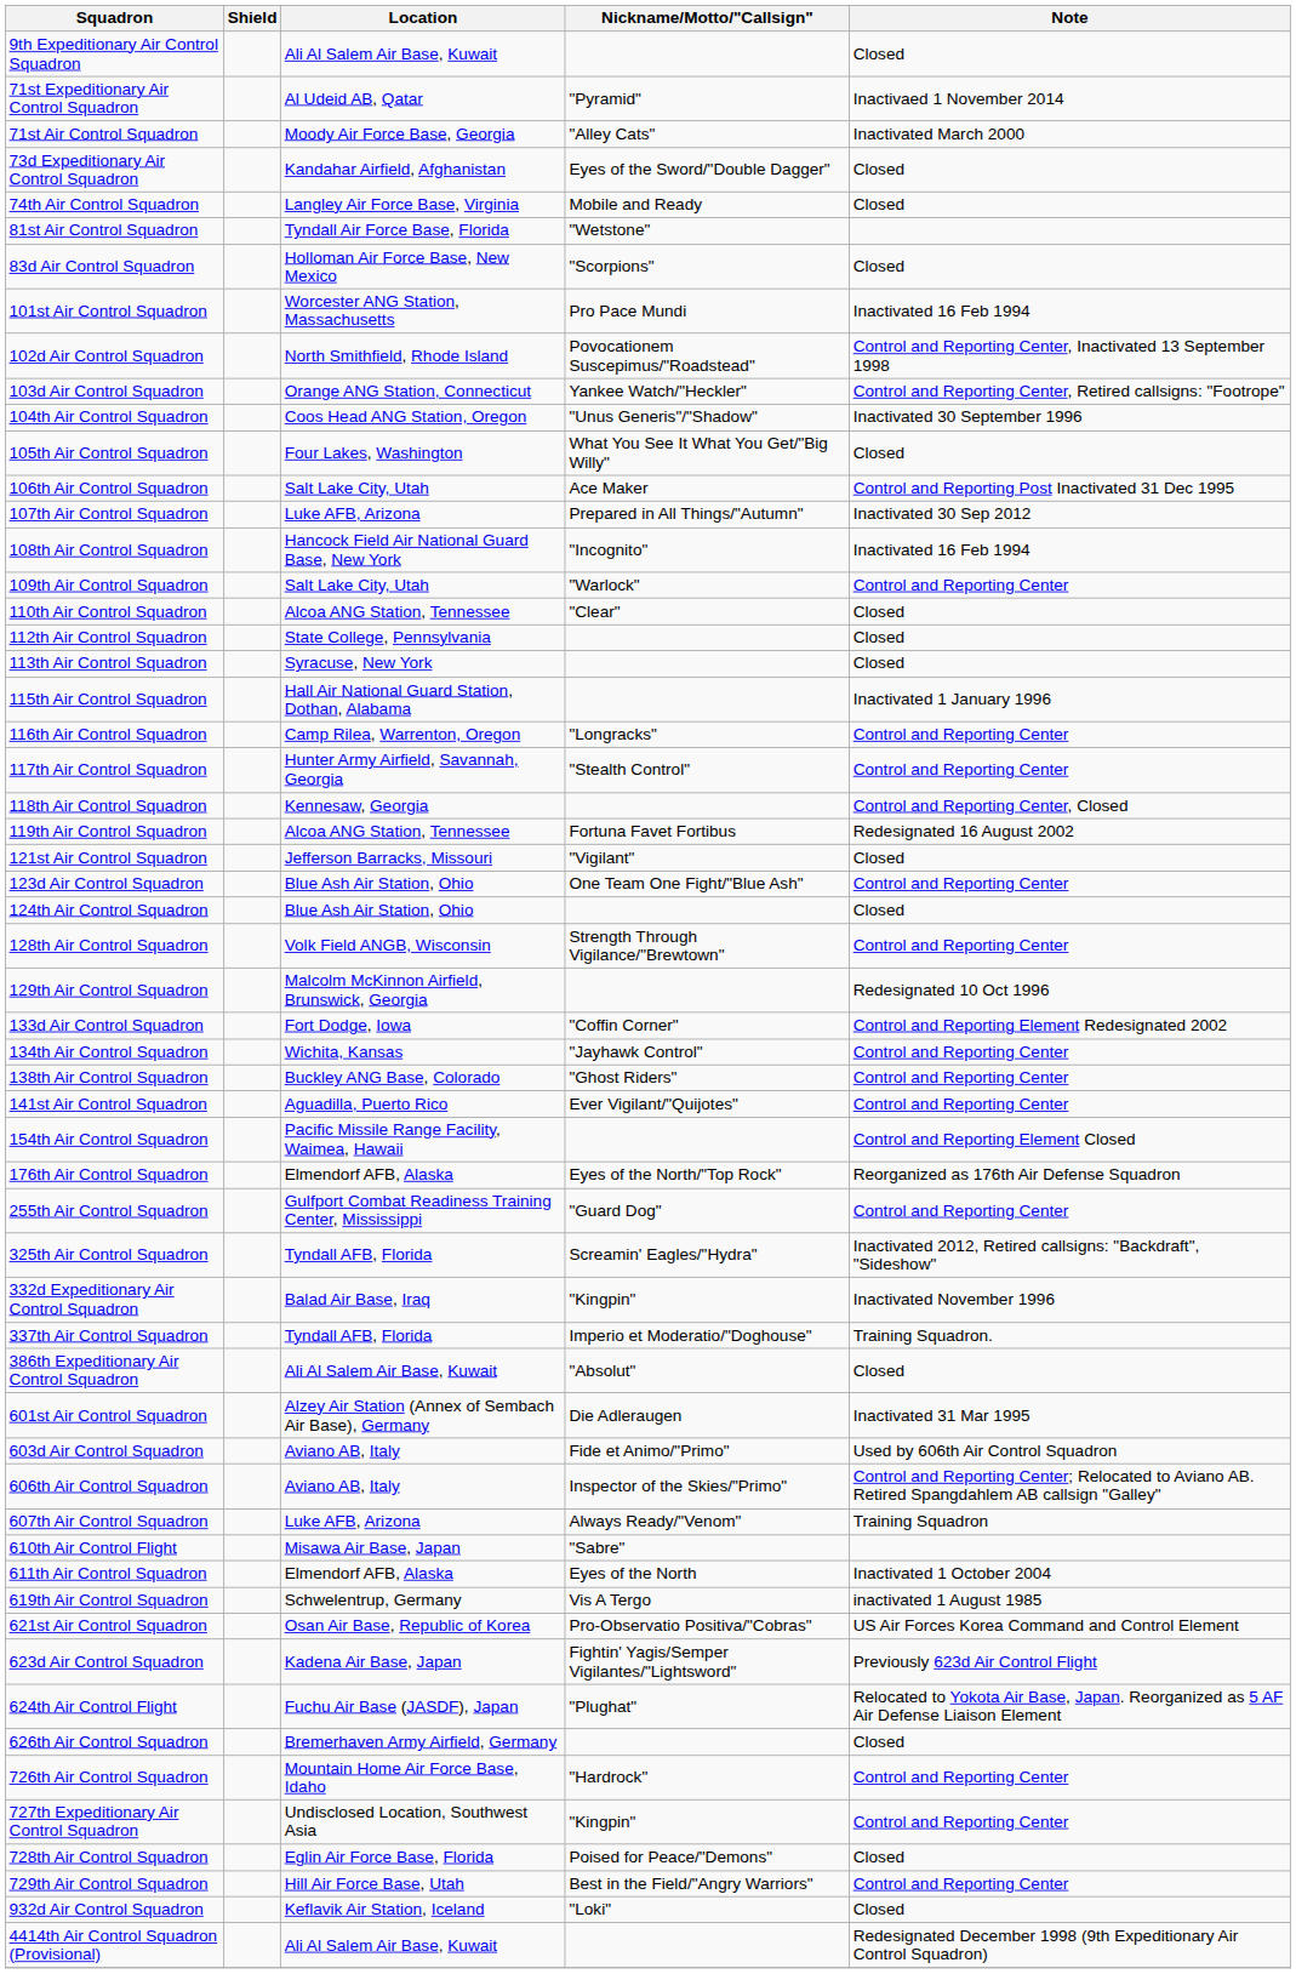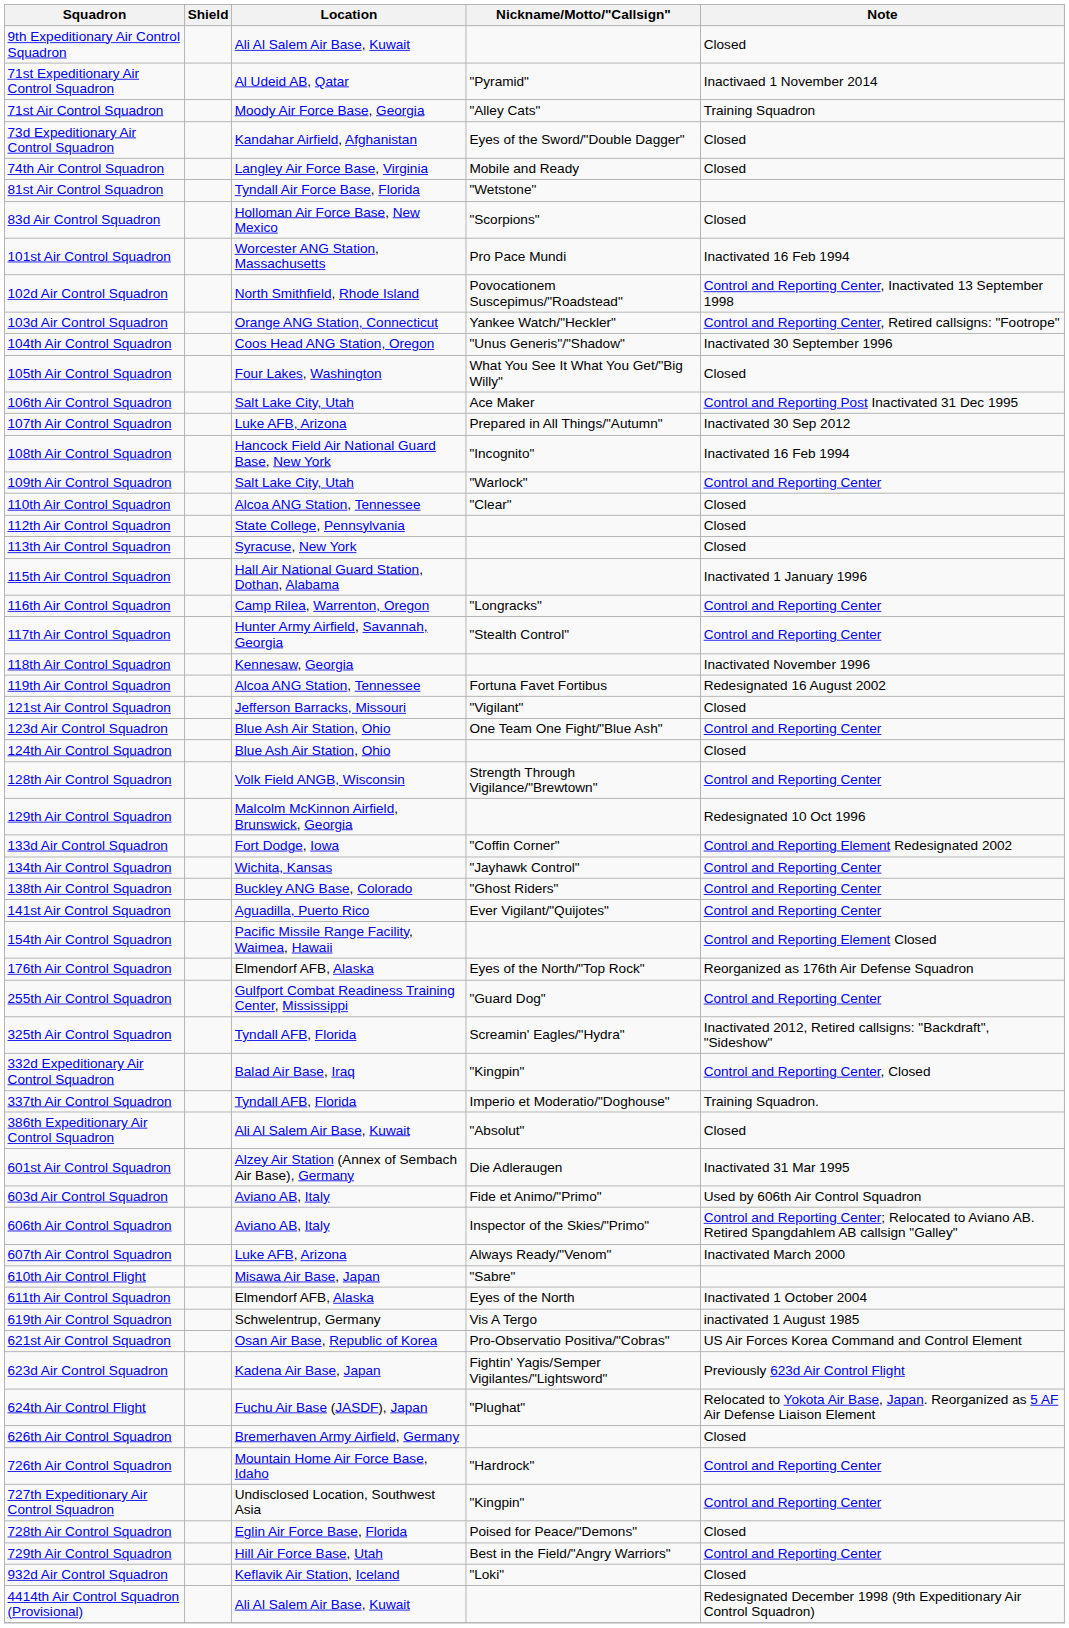 <table class="wikitable">
 <tr>
 <th>Squadron</th>
 <th>Shield</th>
 <th>Location</th>
 <th>Nickname/Motto/"Callsign"</th>
 <th>Note</th>
 </tr>
 <tr>
 <td><a href='#'>9th Expeditionary Air Control Squadron</a></td>
 <td></td>
 <td><a href='#'>Ali Al Salem Air Base</a>, <a href='#'>Kuwait</a></td>
 <td></td>
 <td>Closed</td>
 </tr>
 <tr>
 <td><a href='#'>71st Expeditionary Air Control Squadron</a></td>
 <td></td>
 <td><a href='#'>Al Udeid AB</a>, <a href='#'>Qatar</a></td>
 <td>"Pyramid"</td>
 <td>Inactivaed 1 November 2014</td>
 </tr>
 <tr>
 <td><a href='#'>71st Air Control Squadron</a></td>
 <td></td>
 <td><a href='#'>Moody Air Force Base</a>, <a href='#'>Georgia</a></td>
 <td>"Alley Cats"</td>
-<td>Inactivated March 2000</td>
+<td>Training Squadron</td>
 </tr>
 <tr>
 <td><a href='#'>73d Expeditionary Air Control Squadron</a></td>
 <td></td>
 <td><a href='#'>Kandahar Airfield</a>, <a href='#'>Afghanistan</a></td>
 <td>Eyes of the Sword/"Double Dagger"</td>
 <td>Closed</td>
 </tr>
 <tr>
 <td><a href='#'>74th Air Control Squadron</a></td>
 <td></td>
 <td><a href='#'>Langley Air Force Base</a>, <a href='#'>Virginia</a></td>
 <td>Mobile and Ready</td>
 <td>Closed</td>
 </tr>
 <tr>
 <td><a href='#'>81st Air Control Squadron</a></td>
 <td></td>
 <td><a href='#'>Tyndall Air Force Base</a>, <a href='#'>Florida</a></td>
 <td>"Wetstone"</td>
 <td></td>
 </tr>
 <tr>
 <td><a href='#'>83d Air Control Squadron</a></td>
 <td></td>
 <td><a href='#'>Holloman Air Force Base</a>, <a href='#'>New Mexico</a></td>
 <td>"Scorpions"</td>
 <td>Closed</td>
 </tr>
 <tr>
 <td><a href='#'>101st Air Control Squadron</a></td>
 <td></td>
 <td><a href='#'>Worcester ANG Station</a>, <a href='#'>Massachusetts</a></td>
 <td>Pro Pace Mundi</td>
 <td>Inactivated 16 Feb 1994</td>
 </tr>
 <tr>
 <td><a href='#'>102d Air Control Squadron</a></td>
 <td></td>
 <td><a href='#'>North Smithfield</a>, <a href='#'>Rhode Island</a></td>
 <td>Povocationem Suscepimus/"Roadstead"</td>
 <td><a href='#'>Control and Reporting Center</a>, Inactivated 13 September 1998</td>
 </tr>
 <tr>
 <td><a href='#'>103d Air Control Squadron</a></td>
 <td></td>
 <td><a href='#'>Orange ANG Station, Connecticut</a></td>
 <td>Yankee Watch/"Heckler"</td>
 <td><a href='#'>Control and Reporting Center</a>, Retired callsigns: "Footrope"</td>
 </tr>
 <tr>
 <td><a href='#'>104th Air Control Squadron</a></td>
 <td></td>
 <td><a href='#'>Coos Head ANG Station, Oregon</a></td>
 <td>"Unus Generis"/"Shadow"</td>
 <td>Inactivated 30 September 1996</td>
 </tr>
 <tr>
 <td><a href='#'>105th Air Control Squadron</a></td>
 <td></td>
 <td><a href='#'>Four Lakes</a>, <a href='#'>Washington</a></td>
 <td>What You See It What You Get/"Big Willy"</td>
 <td>Closed</td>
 </tr>
 <tr>
 <td><a href='#'>106th Air Control Squadron</a></td>
 <td></td>
 <td><a href='#'>Salt Lake City, Utah</a></td>
 <td>Ace Maker</td>
 <td><a href='#'>Control and Reporting Post</a> Inactivated 31 Dec 1995</td>
 </tr>
 <tr>
 <td><a href='#'>107th Air Control Squadron</a></td>
 <td></td>
 <td><a href='#'>Luke AFB, Arizona</a></td>
 <td>Prepared in All Things/"Autumn"</td>
 <td>Inactivated 30 Sep 2012</td>
 </tr>
 <tr>
 <td><a href='#'>108th Air Control Squadron</a></td>
 <td></td>
 <td><a href='#'>Hancock Field Air National Guard Base</a>, <a href='#'>New York</a></td>
 <td>"Incognito"</td>
 <td>Inactivated 16 Feb 1994</td>
 </tr>
 <tr>
 <td><a href='#'>109th Air Control Squadron</a></td>
 <td></td>
 <td><a href='#'>Salt Lake City, Utah</a></td>
 <td>"Warlock"</td>
 <td><a href='#'>Control and Reporting Center</a></td>
 </tr>
 <tr>
 <td><a href='#'>110th Air Control Squadron</a></td>
 <td></td>
 <td><a href='#'>Alcoa ANG Station</a>, <a href='#'>Tennessee</a></td>
 <td>"Clear"</td>
 <td>Closed</td>
 </tr>
 <tr>
 <td><a href='#'>112th Air Control Squadron</a></td>
 <td></td>
 <td><a href='#'>State College</a>, <a href='#'>Pennsylvania</a></td>
 <td></td>
 <td>Closed</td>
 </tr>
 <tr>
 <td><a href='#'>113th Air Control Squadron</a></td>
 <td></td>
 <td><a href='#'>Syracuse</a>, <a href='#'>New York</a></td>
 <td></td>
 <td>Closed</td>
 </tr>
 <tr>
 <td><a href='#'>115th Air Control Squadron</a></td>
 <td></td>
 <td><a href='#'>Hall Air National Guard Station</a>, <a href='#'>Dothan</a>, <a href='#'>Alabama</a></td>
 <td></td>
 <td>Inactivated 1 January 1996</td>
 </tr>
 <tr>
 <td><a href='#'>116th Air Control Squadron</a></td>
 <td></td>
 <td><a href='#'>Camp Rilea</a>, <a href='#'>Warrenton, Oregon</a></td>
 <td>"Longracks"</td>
 <td><a href='#'>Control and Reporting Center</a></td>
 </tr>
 <tr>
 <td><a href='#'>117th Air Control Squadron</a></td>
 <td></td>
 <td><a href='#'>Hunter Army Airfield</a>, <a href='#'>Savannah, Georgia</a></td>
 <td>"Stealth Control"</td>
 <td><a href='#'>Control and Reporting Center</a></td>
 </tr>
 <tr>
 <td><a href='#'>118th Air Control Squadron</a></td>
 <td></td>
 <td><a href='#'>Kennesaw</a>, <a href='#'>Georgia</a></td>
 <td></td>
-<td><a href='#'>Control and Reporting Center</a>, Closed</td>
+<td>Inactivated November 1996</td>
 </tr>
 <tr>
 <td><a href='#'>119th Air Control Squadron</a></td>
 <td></td>
 <td><a href='#'>Alcoa ANG Station</a>, <a href='#'>Tennessee</a></td>
 <td>Fortuna Favet Fortibus</td>
 <td>Redesignated 16 August 2002</td>
 </tr>
 <tr>
 <td><a href='#'>121st Air Control Squadron</a></td>
 <td></td>
 <td><a href='#'>Jefferson Barracks, Missouri</a></td>
 <td>"Vigilant"</td>
 <td>Closed</td>
 </tr>
 <tr>
 <td><a href='#'>123d Air Control Squadron</a></td>
 <td></td>
 <td><a href='#'>Blue Ash Air Station</a>, <a href='#'>Ohio</a></td>
 <td>One Team One Fight/"Blue Ash"</td>
 <td><a href='#'>Control and Reporting Center</a></td>
 </tr>
 <tr>
 <td><a href='#'>124th Air Control Squadron</a></td>
 <td></td>
 <td><a href='#'>Blue Ash Air Station</a>, <a href='#'>Ohio</a></td>
 <td></td>
 <td>Closed</td>
 </tr>
 <tr>
 <td><a href='#'>128th Air Control Squadron</a></td>
 <td></td>
 <td><a href='#'>Volk Field ANGB, Wisconsin</a></td>
 <td>Strength Through Vigilance/"Brewtown"</td>
 <td><a href='#'>Control and Reporting Center</a></td>
 </tr>
 <tr>
 <td><a href='#'>129th Air Control Squadron</a></td>
 <td></td>
 <td><a href='#'>Malcolm McKinnon Airfield</a>, <a href='#'>Brunswick</a>, <a href='#'>Georgia</a></td>
 <td></td>
 <td>Redesignated 10 Oct 1996</td>
 </tr>
 <tr>
 <td><a href='#'>133d Air Control Squadron</a></td>
 <td></td>
 <td><a href='#'>Fort Dodge</a>, <a href='#'>Iowa</a></td>
 <td>"Coffin Corner"</td>
 <td><a href='#'>Control and Reporting Element</a> Redesignated 2002</td>
 </tr>
 <tr>
 <td><a href='#'>134th Air Control Squadron</a></td>
 <td></td>
 <td><a href='#'>Wichita, Kansas</a></td>
 <td>"Jayhawk Control"</td>
 <td><a href='#'>Control and Reporting Center</a></td>
 </tr>
 <tr>
 <td><a href='#'>138th Air Control Squadron</a></td>
 <td></td>
 <td><a href='#'>Buckley ANG Base</a>, <a href='#'>Colorado</a></td>
 <td>"Ghost Riders"</td>
 <td><a href='#'>Control and Reporting Center</a></td>
 </tr>
 <tr>
 <td><a href='#'>141st Air Control Squadron</a></td>
 <td></td>
 <td><a href='#'>Aguadilla, Puerto Rico</a></td>
 <td>Ever Vigilant/"Quijotes"</td>
 <td><a href='#'>Control and Reporting Center</a></td>
 </tr>
 <tr>
 <td><a href='#'>154th Air Control Squadron</a></td>
 <td></td>
 <td><a href='#'>Pacific Missile Range Facility</a>, <a href='#'>Waimea</a>, <a href='#'>Hawaii</a></td>
 <td></td>
 <td><a href='#'>Control and Reporting Element</a> Closed</td>
 </tr>
 <tr>
 <td><a href='#'>176th Air Control Squadron</a></td>
 <td></td>
 <td [Elmendorf Air Force Base>Elmendorf AFB, <a href='#'>Alaska</a></td>
 <td>Eyes of the North/"Top Rock"</td>
 <td>Reorganized as 176th Air Defense Squadron</td>
 </tr>
 <tr>
 <td><a href='#'>255th Air Control Squadron</a></td>
 <td></td>
 <td><a href='#'>Gulfport Combat Readiness Training Center</a>, <a href='#'>Mississippi</a></td>
 <td>"Guard Dog"</td>
 <td><a href='#'>Control and Reporting Center</a></td>
 </tr>
 <tr>
 <td><a href='#'>325th Air Control Squadron</a></td>
 <td></td>
 <td><a href='#'>Tyndall AFB</a>, <a href='#'>Florida</a></td>
 <td>Screamin' Eagles/"Hydra"</td>
 <td>Inactivated 2012, Retired callsigns: "Backdraft", "Sideshow"</td>
 </tr>
 <tr>
 <td><a href='#'>332d Expeditionary Air Control Squadron</a></td>
 <td></td>
 <td><a href='#'>Balad Air Base</a>, <a href='#'>Iraq</a></td>
 <td>"Kingpin"</td>
-<td>Inactivated November 1996</td>
+<td><a href='#'>Control and Reporting Center</a>, Closed</td>
 </tr>
 <tr>
 <td><a href='#'>337th Air Control Squadron</a></td>
 <td></td>
 <td><a href='#'>Tyndall AFB</a>, <a href='#'>Florida</a></td>
 <td>Imperio et Moderatio/"Doghouse"</td>
 <td>Training Squadron.</td>
 </tr>
 <tr>
 <td><a href='#'>386th Expeditionary Air Control Squadron</a></td>
 <td></td>
 <td><a href='#'>Ali Al Salem Air Base</a>, <a href='#'>Kuwait</a></td>
 <td>"Absolut"</td>
 <td>Closed</td>
 </tr>
 <tr>
 <td><a href='#'>601st Air Control Squadron</a></td>
 <td></td>
 <td><a href='#'>Alzey Air Station</a> (Annex of Sembach Air Base), <a href='#'>Germany</a></td>
 <td>Die Adleraugen</td>
 <td>Inactivated 31 Mar 1995</td>
 </tr>
 <tr>
 <td><a href='#'>603d Air Control Squadron</a></td>
 <td></td>
 <td><a href='#'>Aviano AB</a>, <a href='#'>Italy</a></td>
 <td>Fide et Animo/"Primo"</td>
 <td>Used by 606th Air Control Squadron</td>
 </tr>
 <tr>
 <td><a href='#'>606th Air Control Squadron</a></td>
 <td></td>
 <td><a href='#'>Aviano AB</a>, <a href='#'>Italy</a></td>
 <td>Inspector of the Skies/"Primo"</td>
 <td><a href='#'>Control and Reporting Center</a>; Relocated to Aviano AB. Retired Spangdahlem AB callsign "Galley"</td>
 </tr>
 <tr>
 <td><a href='#'>607th Air Control Squadron</a></td>
 <td></td>
 <td><a href='#'>Luke AFB</a>, <a href='#'>Arizona</a></td>
 <td>Always Ready/"Venom"</td>
-<td>Training Squadron</td>
+<td>Inactivated March 2000</td>
 </tr>
 <tr>
 <td><a href='#'>610th Air Control Flight</a></td>
 <td></td>
 <td><a href='#'>Misawa Air Base</a>, <a href='#'>Japan</a></td>
 <td>"Sabre"</td>
 <td></td>
 </tr>
 <tr>
 <td><a href='#'>611th Air Control Squadron</a></td>
 <td></td>
 <td [Elmendorf Air Force Base>Elmendorf AFB, <a href='#'>Alaska</a></td>
 <td>Eyes of the North</td>
 <td>Inactivated 1 October 2004</td>
 </tr>
 <tr>
 <td><a href='#'>619th Air Control Squadron</a></td>
 <td></td>
 <td>Schwelentrup, Germany</td>
 <td>Vis A Tergo</td>
 <td>inactivated 1 August 1985</td>
 </tr>
 <tr>
 <td><a href='#'>621st Air Control Squadron</a></td>
 <td></td>
 <td><a href='#'>Osan Air Base</a>, <a href='#'>Republic of Korea</a></td>
 <td>Pro-Observatio Positiva/"Cobras"</td>
 <td>US Air Forces Korea Command and Control Element</td>
 </tr>
 <tr>
 <td><a href='#'>623d Air Control Squadron</a></td>
 <td></td>
 <td><a href='#'>Kadena Air Base</a>, <a href='#'>Japan</a></td>
 <td>Fightin' Yagis/Semper Vigilantes/"Lightsword"</td>
 <td>Previously <a href='#'>623d Air Control Flight</a></td>
 </tr>
 <tr>
 <td><a href='#'>624th Air Control Flight</a></td>
 <td></td>
 <td><a href='#'>Fuchu Air Base</a> (<a href='#'>JASDF</a>), <a href='#'>Japan</a></td>
 <td>"Plughat"</td>
 <td>Relocated to <a href='#'>Yokota Air Base</a>, <a href='#'>Japan</a>. Reorganized as <a href='#'>5 AF</a> Air Defense Liaison Element</td>
 </tr>
 <tr>
 <td><a href='#'>626th Air Control Squadron</a></td>
 <td></td>
 <td><a href='#'>Bremerhaven Army Airfield</a>, <a href='#'>Germany</a></td>
 <td></td>
 <td>Closed</td>
 </tr>
 <tr>
 <td><a href='#'>726th Air Control Squadron</a></td>
 <td></td>
 <td><a href='#'>Mountain Home Air Force Base</a>, <a href='#'>Idaho</a></td>
 <td>"Hardrock"</td>
 <td><a href='#'>Control and Reporting Center</a></td>
 </tr>
 <tr>
 <td><a href='#'>727th Expeditionary Air Control Squadron</a></td>
 <td></td>
 <td>Undisclosed Location, Southwest Asia</td>
 <td>"Kingpin"</td>
 <td><a href='#'>Control and Reporting Center</a></td>
 </tr>
 <tr>
 <td><a href='#'>728th Air Control Squadron</a></td>
 <td></td>
 <td><a href='#'>Eglin Air Force Base</a>, <a href='#'>Florida</a></td>
 <td>Poised for Peace/"Demons"</td>
 <td>Closed</td>
 </tr>
 <tr>
 <td><a href='#'>729th Air Control Squadron</a></td>
 <td></td>
 <td><a href='#'>Hill Air Force Base</a>, <a href='#'>Utah</a></td>
 <td>Best in the Field/"Angry Warriors"</td>
 <td><a href='#'>Control and Reporting Center</a></td>
 </tr>
 <tr>
 <td><a href='#'>932d Air Control Squadron</a></td>
 <td></td>
 <td><a href='#'>Keflavik Air Station</a>, <a href='#'>Iceland</a></td>
 <td>"Loki"</td>
 <td>Closed</td>
 </tr>
 <tr>
 <td><a href='#'>4414th Air Control Squadron (Provisional)</a></td>
 <td></td>
 <td><a href='#'>Ali Al Salem Air Base</a>, <a href='#'>Kuwait</a></td>
 <td></td>
 <td>Redesignated December 1998 (9th Expeditionary Air Control Squadron)</td>
 </tr>
 <tr ->
 </tr>
 </table>
